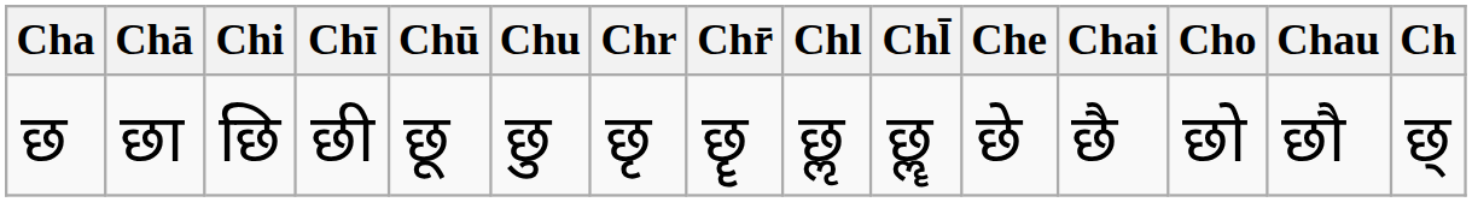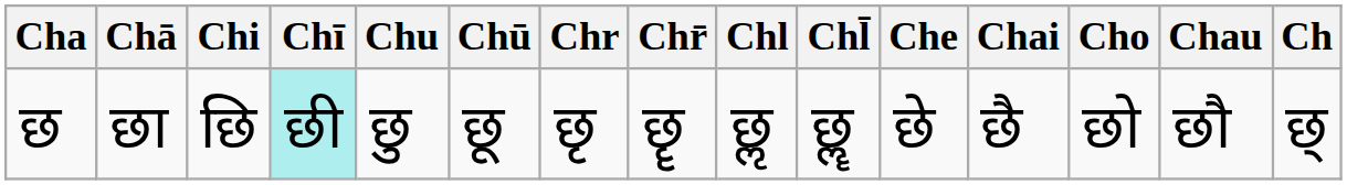 <table class="wikitable">
 <tr>
 <th>Cha</th>
 <th>Chā</th>
 <th>Chi</th>
 <th>Chī</th>
+<th>Chu</th>
 <th>Chū</th>
-<th>Chu</th>
 <th>Chr</th>
 <th>Chr̄</th>
 <th>Chl</th>
 <th>Chl̄</th>
 <th>Che</th>
 <th>Chai</th>
 <th>Cho</th>
 <th>Chau</th>
 <th>Ch</th>
 </tr>
 <tr style="font-size: 150%;">
 <td>छ</td>
 <td>छा</td>
 <td>छि</td>
-<td>छी</td>
+<td style="background: paleturquoise;">छी</td>
+<td>छु</td>
 <td>छू</td>
-<td>छु</td>
 <td>छृ</td>
 <td>छॄ</td>
 <td>छॢ</td>
 <td>छॣ</td>
 <td>छे</td>
 <td>छै</td>
 <td>छो</td>
 <td>छौ</td>
 <td>छ्</td>
 </tr>
 </table>
